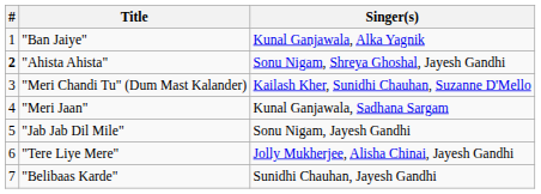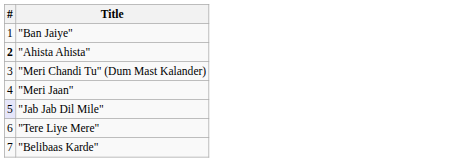 <table class="wikitable" style="font-size:95%;">
 <tr>
 <th>#</th>
 <th>Title</th>
-<th>Singer(s)</th>
 </tr>
 <tr>
 <td>1</td>
 <td>"Ban Jaiye"</td>
-<td><a href='#'>Kunal Ganjawala</a>, <a href='#'>Alka Yagnik</a></td>
 </tr>
 <tr>
 <td><strong>2</strong></td>
 <td>"Ahista Ahista"</td>
-<td><a href='#'>Sonu Nigam</a>, <a href='#'>Shreya Ghoshal</a>, Jayesh Gandhi</td>
 </tr>
 <tr>
 <td>3</td>
 <td>"Meri Chandi Tu" (Dum Mast Kalander)</td>
-<td><a href='#'>Kailash Kher</a>, <a href='#'>Sunidhi Chauhan</a>, <a href='#'>Suzanne D'Mello</a></td>
 </tr>
 <tr>
 <td>4</td>
 <td>"Meri Jaan"</td>
-<td>Kunal Ganjawala, <a href='#'>Sadhana Sargam</a></td>
 </tr>
 <tr>
-<td>5</td>
+<td style="background: lavender;">5</td>
 <td>"Jab Jab Dil Mile"</td>
-<td>Sonu Nigam, Jayesh Gandhi</td>
 </tr>
 <tr>
 <td>6</td>
 <td>"Tere Liye Mere"</td>
-<td><a href='#'>Jolly Mukherjee</a>, <a href='#'>Alisha Chinai</a>, Jayesh Gandhi</td>
 </tr>
 <tr>
 <td>7</td>
 <td>"Belibaas Karde"</td>
-<td>Sunidhi Chauhan, Jayesh Gandhi</td>
 </tr>
 </table>
